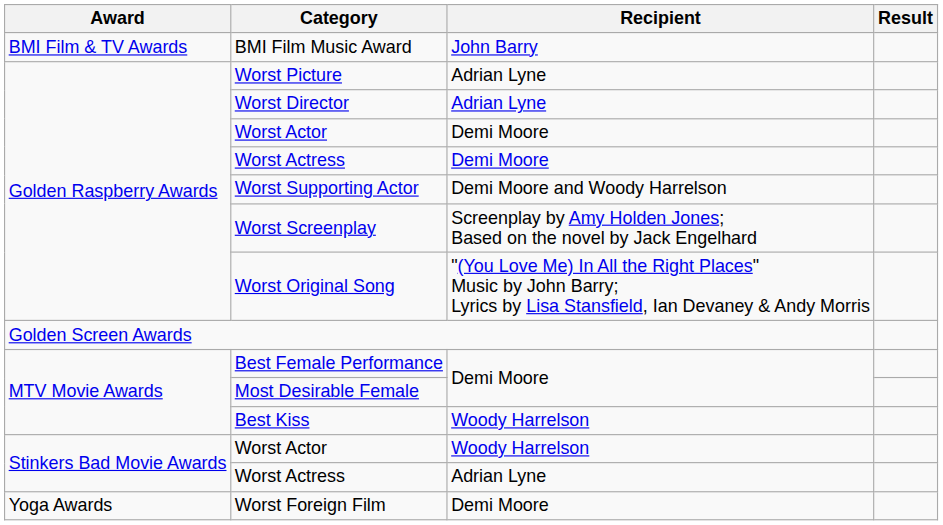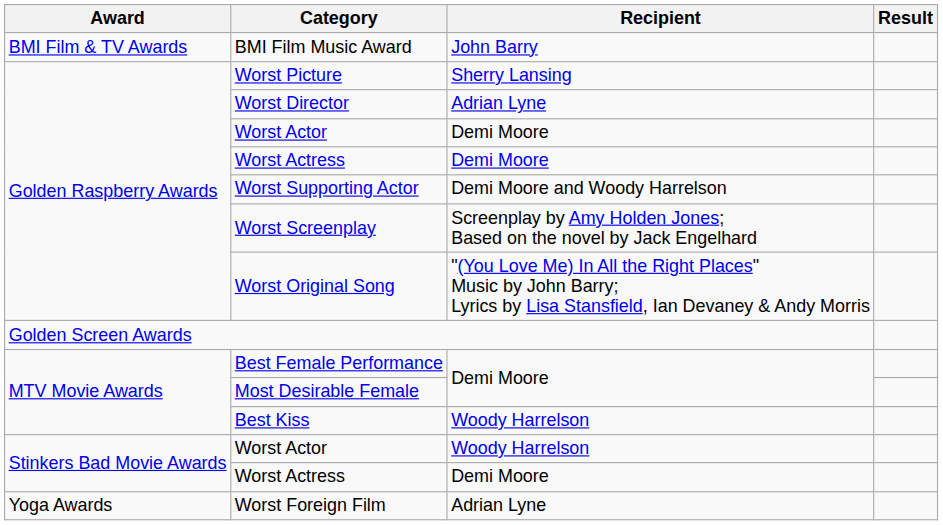 <table class="wikitable">
 <tr>
 <th>Award</th>
 <th>Category</th>
 <th>Recipient</th>
 <th>Result</th>
 </tr>
 <tr>
 <td><a href='#'>BMI Film & TV Awards</a></td>
 <td>BMI Film Music Award</td>
 <td><a href='#'>John Barry</a></td>
 <td></td>
 </tr>
 <tr>
 <td rowspan="7"><a href='#'>Golden Raspberry Awards</a></td>
 <td><a href='#'>Worst Picture</a></td>
-<td>Adrian Lyne</td>
+<td><a href='#'>Sherry Lansing</a></td>
 <td></td>
 </tr>
 <tr>
 <td><a href='#'>Worst Director</a></td>
 <td><a href='#'>Adrian Lyne</a></td>
 <td></td>
 </tr>
 <tr>
 <td><a href='#'>Worst Actor</a></td>
 <td>Demi Moore</td>
 <td></td>
 </tr>
 <tr>
 <td><a href='#'>Worst Actress</a></td>
 <td><a href='#'>Demi Moore</a></td>
 <td></td>
 </tr>
 <tr>
 <td><a href='#'>Worst Supporting Actor</a></td>
 <td>Demi Moore and Woody Harrelson</td>
 <td></td>
 </tr>
 <tr>
 <td><a href='#'>Worst Screenplay</a></td>
 <td>Screenplay by <a href='#'>Amy Holden Jones</a>; <br> Based on the novel by Jack Engelhard</td>
 <td></td>
 </tr>
 <tr>
 <td><a href='#'>Worst Original Song</a></td>
 <td>"<a href='#'>(You Love Me) In All the Right Places</a>" <br> Music by John Barry; <br> Lyrics by <a href='#'>Lisa Stansfield</a>, Ian Devaney & Andy Morris</td>
 <td></td>
 </tr>
 <tr>
 <td colspan="3"><a href='#'>Golden Screen Awards</a></td>
 <td></td>
 </tr>
 <tr>
 <td rowspan="3"><a href='#'>MTV Movie Awards</a></td>
 <td><a href='#'>Best Female Performance</a></td>
 <td rowspan="2">Demi Moore</td>
 <td></td>
 </tr>
 <tr>
 <td><a href='#'>Most Desirable Female</a></td>
 <td></td>
 </tr>
 <tr>
 <td><a href='#'>Best Kiss</a></td>
 <td><a href='#'>Woody Harrelson</a></td>
 <td></td>
 </tr>
 <tr>
 <td rowspan="2"><a href='#'>Stinkers Bad Movie Awards</a></td>
 <td>Worst Actor</td>
 <td><a href='#'>Woody Harrelson</a></td>
 <td></td>
 </tr>
 <tr>
 <td>Worst Actress</td>
-<td>Adrian Lyne</td>
+<td>Demi Moore</td>
 <td></td>
 </tr>
 <tr>
 <td>Yoga Awards</td>
 <td>Worst Foreign Film</td>
-<td>Demi Moore</td>
+<td>Adrian Lyne</td>
 <td></td>
 </tr>
 </table>
